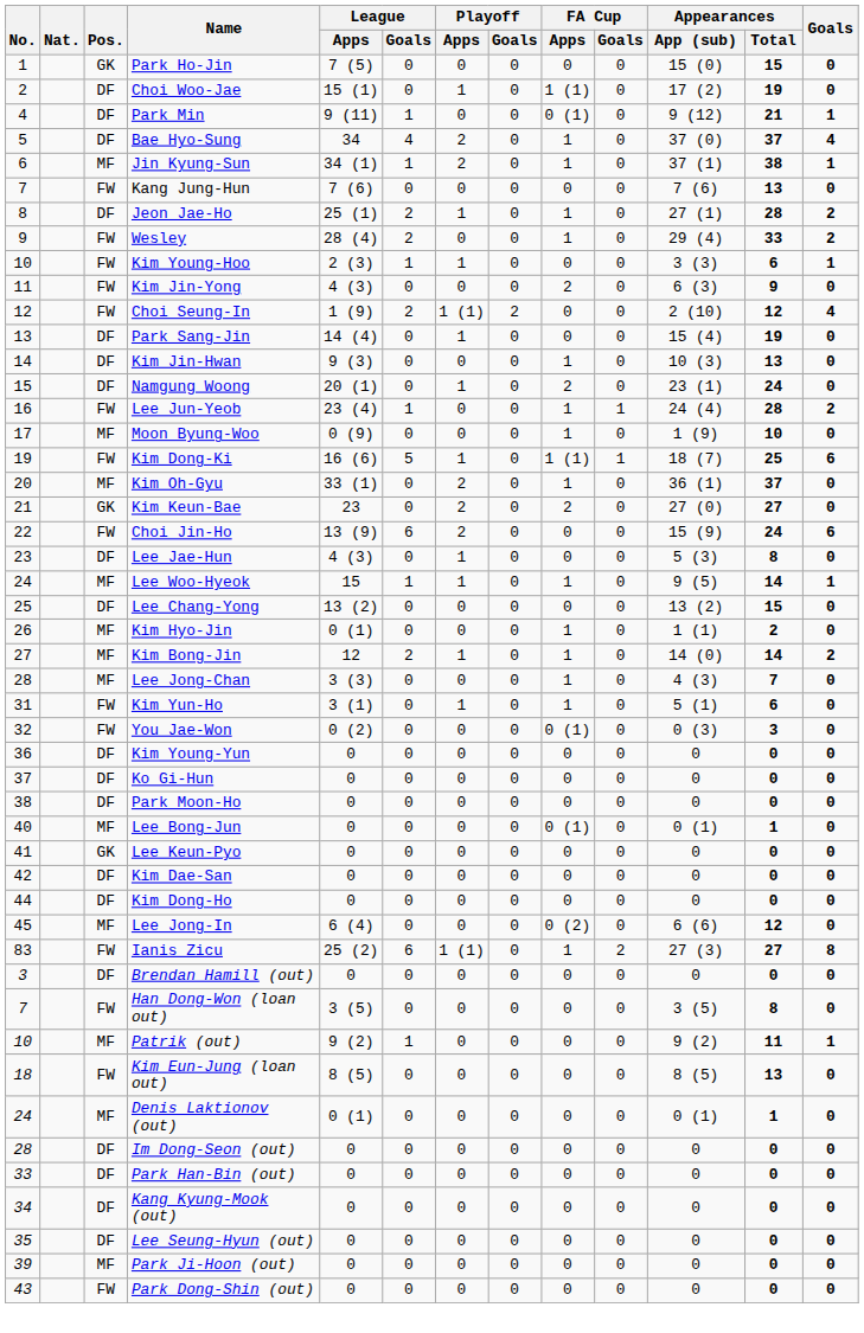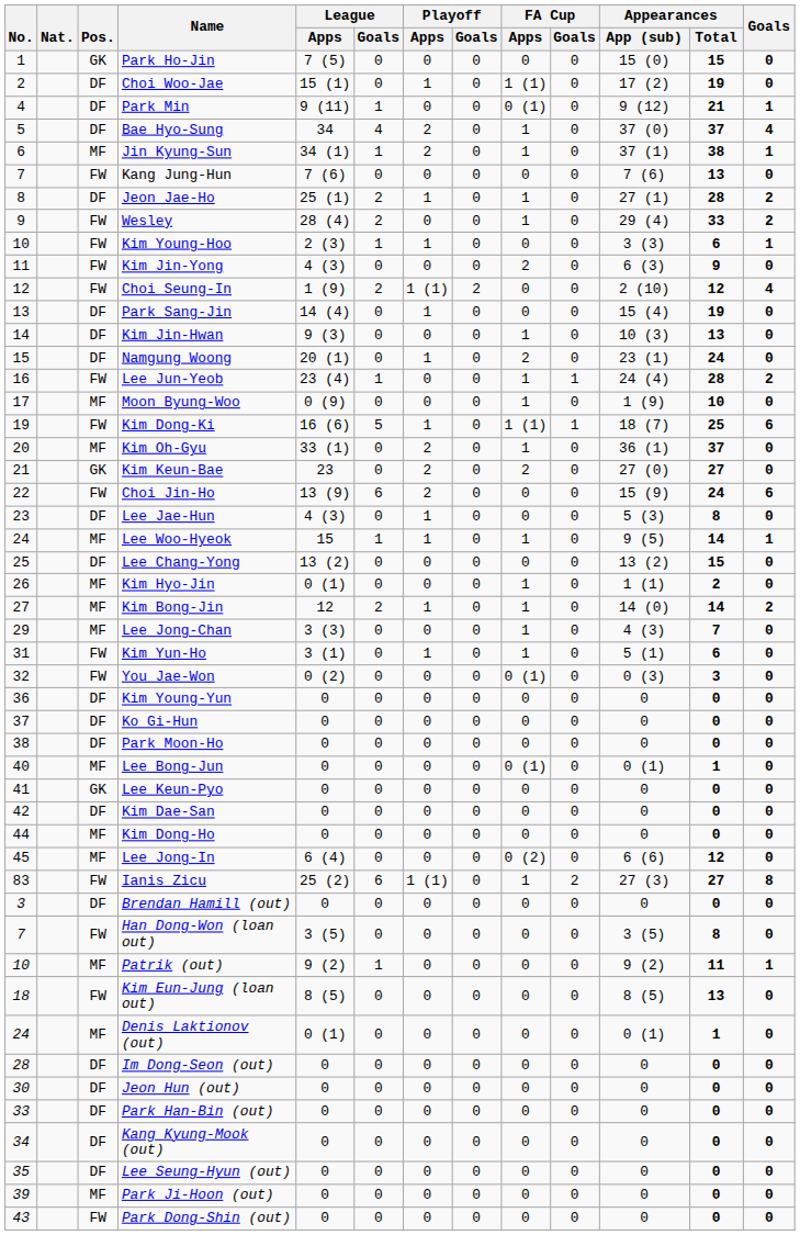 <table class="wikitable" style="font-size: 95%; text-align: center;">
 <tr>
 <th rowspan="2" valign="bottom">No.</th>
 <th rowspan="2" valign="bottom">Nat.</th>
 <th rowspan="2" valign="bottom">Pos.</th>
 <th rowspan="2" width="150">Name</th>
 <th colspan="2" width="80">League</th>
 <th colspan="2" width="80">Playoff</th>
 <th colspan="2" width="80">FA Cup</th>
 <th colspan="2" width="120">Appearances</th>
 <th rowspan="2" width="40">Goals</th>
 </tr>
 <tr>
 <th>Apps</th>
 <th>Goals</th>
 <th>Apps</th>
 <th>Goals</th>
 <th>Apps</th>
 <th>Goals</th>
 <th>App (sub)</th>
 <th>Total</th>
 </tr>
 <tr>
 <td>1</td>
 <td></td>
 <td>GK</td>
 <td align="left"><a href='#'>Park Ho-Jin</a></td>
 <td>7 (5)</td>
 <td>0</td>
 <td>0</td>
 <td>0</td>
 <td>0</td>
 <td>0</td>
 <td>15 (0)</td>
 <td><strong>15</strong></td>
 <td><strong>0</strong></td>
 </tr>
 <tr>
 <td>2</td>
 <td></td>
 <td>DF</td>
 <td align="left"><a href='#'>Choi Woo-Jae</a></td>
 <td>15 (1)</td>
 <td>0</td>
 <td>1</td>
 <td>0</td>
 <td>1 (1)</td>
 <td>0</td>
 <td>17 (2)</td>
 <td><strong>19</strong></td>
 <td><strong>0</strong></td>
 </tr>
 <tr>
 <td>4</td>
 <td></td>
 <td>DF</td>
 <td align="left"><a href='#'>Park Min</a></td>
 <td>9 (11)</td>
 <td>1</td>
 <td>0</td>
 <td>0</td>
 <td>0 (1)</td>
 <td>0</td>
 <td>9 (12)</td>
 <td><strong>21</strong></td>
 <td><strong>1</strong></td>
 </tr>
 <tr>
 <td>5</td>
 <td></td>
 <td>DF</td>
 <td align="left"><a href='#'>Bae Hyo-Sung</a></td>
 <td>34</td>
 <td>4</td>
 <td>2</td>
 <td>0</td>
 <td>1</td>
 <td>0</td>
 <td>37 (0)</td>
 <td><strong>37</strong></td>
 <td><strong>4</strong></td>
 </tr>
 <tr>
 <td>6</td>
 <td></td>
 <td>MF</td>
 <td align="left"><a href='#'>Jin Kyung-Sun</a></td>
 <td>34 (1)</td>
 <td>1</td>
 <td>2</td>
 <td>0</td>
 <td>1</td>
 <td>0</td>
 <td>37 (1)</td>
 <td><strong>38</strong></td>
 <td><strong>1</strong></td>
 </tr>
 <tr>
 <td>7</td>
 <td></td>
 <td>FW</td>
 <td align="left">Kang Jung-Hun</td>
 <td>7 (6)</td>
 <td>0</td>
 <td>0</td>
 <td>0</td>
 <td>0</td>
 <td>0</td>
 <td>7 (6)</td>
 <td><strong>13</strong></td>
 <td><strong>0</strong></td>
 </tr>
 <tr>
 <td>8</td>
 <td></td>
 <td>DF</td>
 <td align="left"><a href='#'>Jeon Jae-Ho</a></td>
 <td>25 (1)</td>
 <td>2</td>
 <td>1</td>
 <td>0</td>
 <td>1</td>
 <td>0</td>
 <td>27 (1)</td>
 <td><strong>28</strong></td>
 <td><strong>2</strong></td>
 </tr>
 <tr>
 <td>9</td>
 <td></td>
 <td>FW</td>
 <td align="left"><a href='#'>Wesley</a></td>
 <td>28 (4)</td>
 <td>2</td>
 <td>0</td>
 <td>0</td>
 <td>1</td>
 <td>0</td>
 <td>29 (4)</td>
 <td><strong>33</strong></td>
 <td><strong>2</strong></td>
 </tr>
 <tr>
 <td>10</td>
 <td></td>
 <td>FW</td>
 <td align="left"><a href='#'>Kim Young-Hoo</a></td>
 <td>2 (3)</td>
 <td>1</td>
 <td>1</td>
 <td>0</td>
 <td>0</td>
 <td>0</td>
 <td>3 (3)</td>
 <td><strong>6</strong></td>
 <td><strong>1</strong></td>
 </tr>
 <tr>
 <td>11</td>
 <td></td>
 <td>FW</td>
 <td align="left"><a href='#'>Kim Jin-Yong</a></td>
 <td>4 (3)</td>
 <td>0</td>
 <td>0</td>
 <td>0</td>
 <td>2</td>
 <td>0</td>
 <td>6 (3)</td>
 <td><strong>9</strong></td>
 <td><strong>0</strong></td>
 </tr>
 <tr>
 <td>12</td>
 <td></td>
 <td>FW</td>
 <td align="left"><a href='#'>Choi Seung-In</a></td>
 <td>1 (9)</td>
 <td>2</td>
 <td>1 (1)</td>
 <td>2</td>
 <td>0</td>
 <td>0</td>
 <td>2 (10)</td>
 <td><strong>12</strong></td>
 <td><strong>4</strong></td>
 </tr>
 <tr>
 <td>13</td>
 <td></td>
 <td>DF</td>
 <td align="left"><a href='#'>Park Sang-Jin</a></td>
 <td>14 (4)</td>
 <td>0</td>
 <td>1</td>
 <td>0</td>
 <td>0</td>
 <td>0</td>
 <td>15 (4)</td>
 <td><strong>19</strong></td>
 <td><strong>0</strong></td>
 </tr>
 <tr>
 <td>14</td>
 <td></td>
 <td>DF</td>
 <td align="left"><a href='#'>Kim Jin-Hwan</a></td>
 <td>9 (3)</td>
 <td>0</td>
 <td>0</td>
 <td>0</td>
 <td>1</td>
 <td>0</td>
 <td>10 (3)</td>
 <td><strong>13</strong></td>
 <td><strong>0</strong></td>
 </tr>
 <tr>
 <td>15</td>
 <td></td>
 <td>DF</td>
 <td align="left"><a href='#'>Namgung Woong</a></td>
 <td>20 (1)</td>
 <td>0</td>
 <td>1</td>
 <td>0</td>
 <td>2</td>
 <td>0</td>
 <td>23 (1)</td>
 <td><strong>24</strong></td>
 <td><strong>0</strong></td>
 </tr>
 <tr>
 <td>16</td>
 <td></td>
 <td>FW</td>
 <td align="left"><a href='#'>Lee Jun-Yeob</a></td>
 <td>23 (4)</td>
 <td>1</td>
 <td>0</td>
 <td>0</td>
 <td>1</td>
 <td>1</td>
 <td>24 (4)</td>
 <td><strong>28</strong></td>
 <td><strong>2</strong></td>
 </tr>
 <tr>
 <td>17</td>
 <td></td>
 <td>MF</td>
 <td align="left"><a href='#'>Moon Byung-Woo</a></td>
 <td>0 (9)</td>
 <td>0</td>
 <td>0</td>
 <td>0</td>
 <td>1</td>
 <td>0</td>
 <td>1 (9)</td>
 <td><strong>10</strong></td>
 <td><strong>0</strong></td>
 </tr>
 <tr>
 <td>19</td>
 <td></td>
 <td>FW</td>
 <td align="left"><a href='#'>Kim Dong-Ki</a></td>
 <td>16 (6)</td>
 <td>5</td>
 <td>1</td>
 <td>0</td>
 <td>1 (1)</td>
 <td>1</td>
 <td>18 (7)</td>
 <td><strong>25</strong></td>
 <td><strong>6</strong></td>
 </tr>
 <tr>
 <td>20</td>
 <td></td>
 <td>MF</td>
 <td align="left"><a href='#'>Kim Oh-Gyu</a></td>
 <td>33 (1)</td>
 <td>0</td>
 <td>2</td>
 <td>0</td>
 <td>1</td>
 <td>0</td>
 <td>36 (1)</td>
 <td><strong>37</strong></td>
 <td><strong>0</strong></td>
 </tr>
 <tr>
 <td>21</td>
 <td></td>
 <td>GK</td>
 <td align="left"><a href='#'>Kim Keun-Bae</a></td>
 <td>23</td>
 <td>0</td>
 <td>2</td>
 <td>0</td>
 <td>2</td>
 <td>0</td>
 <td>27 (0)</td>
 <td><strong>27</strong></td>
 <td><strong>0</strong></td>
 </tr>
 <tr>
 <td>22</td>
 <td></td>
 <td>FW</td>
 <td align="left"><a href='#'>Choi Jin-Ho</a></td>
 <td>13 (9)</td>
 <td>6</td>
 <td>2</td>
 <td>0</td>
 <td>0</td>
 <td>0</td>
 <td>15 (9)</td>
 <td><strong>24</strong></td>
 <td><strong>6</strong></td>
 </tr>
 <tr>
 <td>23</td>
 <td></td>
 <td>DF</td>
 <td align="left"><a href='#'>Lee Jae-Hun</a></td>
 <td>4 (3)</td>
 <td>0</td>
 <td>1</td>
 <td>0</td>
 <td>0</td>
 <td>0</td>
 <td>5 (3)</td>
 <td><strong>8</strong></td>
 <td><strong>0</strong></td>
 </tr>
 <tr>
 <td>24</td>
 <td></td>
 <td>MF</td>
 <td align="left"><a href='#'>Lee Woo-Hyeok</a></td>
 <td>15</td>
 <td>1</td>
 <td>1</td>
 <td>0</td>
 <td>1</td>
 <td>0</td>
 <td>9 (5)</td>
 <td><strong>14</strong></td>
 <td><strong>1</strong></td>
 </tr>
 <tr>
 <td>25</td>
 <td></td>
 <td>DF</td>
 <td align="left"><a href='#'>Lee Chang-Yong</a></td>
 <td>13 (2)</td>
 <td>0</td>
 <td>0</td>
 <td>0</td>
 <td>0</td>
 <td>0</td>
 <td>13 (2)</td>
 <td><strong>15</strong></td>
 <td><strong>0</strong></td>
 </tr>
 <tr>
 <td>26</td>
 <td></td>
 <td>MF</td>
 <td align="left"><a href='#'>Kim Hyo-Jin</a></td>
 <td>0 (1)</td>
 <td>0</td>
 <td>0</td>
 <td>0</td>
 <td>1</td>
 <td>0</td>
 <td>1 (1)</td>
 <td><strong>2</strong></td>
 <td><strong>0</strong></td>
 </tr>
 <tr>
 <td>27</td>
 <td></td>
 <td>MF</td>
 <td align="left"><a href='#'>Kim Bong-Jin</a></td>
 <td>12</td>
 <td>2</td>
 <td>1</td>
 <td>0</td>
 <td>1</td>
 <td>0</td>
 <td>14 (0)</td>
 <td><strong>14</strong></td>
 <td><strong>2</strong></td>
 </tr>
 <tr>
-<td>28</td>
+<td>29</td>
 <td></td>
 <td>MF</td>
 <td align="left"><a href='#'>Lee Jong-Chan</a></td>
 <td>3 (3)</td>
 <td>0</td>
 <td>0</td>
 <td>0</td>
 <td>1</td>
 <td>0</td>
 <td>4 (3)</td>
 <td><strong>7</strong></td>
 <td><strong>0</strong></td>
 </tr>
 <tr>
 <td>31</td>
 <td></td>
 <td>FW</td>
 <td align="left"><a href='#'>Kim Yun-Ho</a></td>
 <td>3 (1)</td>
 <td>0</td>
 <td>1</td>
 <td>0</td>
 <td>1</td>
 <td>0</td>
 <td>5 (1)</td>
 <td><strong>6</strong></td>
 <td><strong>0</strong></td>
 </tr>
 <tr>
 <td>32</td>
 <td></td>
 <td>FW</td>
 <td align="left"><a href='#'>You Jae-Won</a></td>
 <td>0 (2)</td>
 <td>0</td>
 <td>0</td>
 <td>0</td>
 <td>0 (1)</td>
 <td>0</td>
 <td>0 (3)</td>
 <td><strong>3</strong></td>
 <td><strong>0</strong></td>
 </tr>
 <tr>
 <td>36</td>
 <td></td>
 <td>DF</td>
 <td align="left"><a href='#'>Kim Young-Yun</a></td>
 <td>0</td>
 <td>0</td>
 <td>0</td>
 <td>0</td>
 <td>0</td>
 <td>0</td>
 <td>0</td>
 <td><strong>0</strong></td>
 <td><strong>0</strong></td>
 </tr>
 <tr>
 <td>37</td>
 <td></td>
 <td>DF</td>
 <td align="left"><a href='#'>Ko Gi-Hun</a></td>
 <td>0</td>
 <td>0</td>
 <td>0</td>
 <td>0</td>
 <td>0</td>
 <td>0</td>
 <td>0</td>
 <td><strong>0</strong></td>
 <td><strong>0</strong></td>
 </tr>
 <tr>
 <td>38</td>
 <td></td>
 <td>DF</td>
 <td align="left"><a href='#'>Park Moon-Ho</a></td>
 <td>0</td>
 <td>0</td>
 <td>0</td>
 <td>0</td>
 <td>0</td>
 <td>0</td>
 <td>0</td>
 <td><strong>0</strong></td>
 <td><strong>0</strong></td>
 </tr>
 <tr>
 <td>40</td>
 <td></td>
 <td>MF</td>
 <td align="left"><a href='#'>Lee Bong-Jun</a></td>
 <td>0</td>
 <td>0</td>
 <td>0</td>
 <td>0</td>
 <td>0 (1)</td>
 <td>0</td>
 <td>0 (1)</td>
 <td><strong>1</strong></td>
 <td><strong>0</strong></td>
 </tr>
 <tr>
 <td>41</td>
 <td></td>
 <td>GK</td>
 <td align="left"><a href='#'>Lee Keun-Pyo</a></td>
 <td>0</td>
 <td>0</td>
 <td>0</td>
 <td>0</td>
 <td>0</td>
 <td>0</td>
 <td>0</td>
 <td><strong>0</strong></td>
 <td><strong>0</strong></td>
 </tr>
 <tr>
 <td>42</td>
 <td></td>
 <td>DF</td>
 <td align="left"><a href='#'>Kim Dae-San</a></td>
 <td>0</td>
 <td>0</td>
 <td>0</td>
 <td>0</td>
 <td>0</td>
 <td>0</td>
 <td>0</td>
 <td><strong>0</strong></td>
 <td><strong>0</strong></td>
 </tr>
 <tr>
 <td>44</td>
 <td></td>
-<td>DF</td>
+<td>MF</td>
 <td align="left"><a href='#'>Kim Dong-Ho</a></td>
 <td>0</td>
 <td>0</td>
 <td>0</td>
 <td>0</td>
 <td>0</td>
 <td>0</td>
 <td>0</td>
 <td><strong>0</strong></td>
 <td><strong>0</strong></td>
 </tr>
 <tr>
 <td>45</td>
 <td></td>
 <td>MF</td>
 <td align="left"><a href='#'>Lee Jong-In</a></td>
 <td>6 (4)</td>
 <td>0</td>
 <td>0</td>
 <td>0</td>
 <td>0 (2)</td>
 <td>0</td>
 <td>6 (6)</td>
 <td><strong>12</strong></td>
 <td><strong>0</strong></td>
 </tr>
 <tr>
 <td>83</td>
 <td></td>
 <td>FW</td>
 <td align="left"><a href='#'>Ianis Zicu</a></td>
 <td>25 (2)</td>
 <td>6</td>
 <td>1 (1)</td>
 <td>0</td>
 <td>1</td>
 <td>2</td>
 <td>27 (3)</td>
 <td><strong>27</strong></td>
 <td><strong>8</strong></td>
 </tr>
 <tr>
 <td><em>3</em></td>
 <td></td>
 <td>DF</td>
 <td align="left"><em><a href='#'>Brendan Hamill</a> (out)</em></td>
 <td>0</td>
 <td>0</td>
 <td>0</td>
 <td>0</td>
 <td>0</td>
 <td>0</td>
 <td>0</td>
 <td><strong>0</strong></td>
 <td><strong>0</strong></td>
 </tr>
 <tr>
 <td><em>7</em></td>
 <td></td>
 <td>FW</td>
 <td align="left"><em><a href='#'>Han Dong-Won</a> (loan out)</em></td>
 <td>3 (5)</td>
 <td>0</td>
 <td>0</td>
 <td>0</td>
 <td>0</td>
 <td>0</td>
 <td>3 (5)</td>
 <td><strong>8</strong></td>
 <td><strong>0</strong></td>
 </tr>
 <tr>
 <td><em>10</em></td>
 <td></td>
 <td>MF</td>
 <td align="left"><em><a href='#'>Patrik</a> (out)</em></td>
 <td>9 (2)</td>
 <td>1</td>
 <td>0</td>
 <td>0</td>
 <td>0</td>
 <td>0</td>
 <td>9 (2)</td>
 <td><strong>11</strong></td>
 <td><strong>1</strong></td>
 </tr>
 <tr>
 <td><em>18</em></td>
 <td></td>
 <td>FW</td>
 <td align="left"><em><a href='#'>Kim Eun-Jung</a> (loan out)</em></td>
 <td>8 (5)</td>
 <td>0</td>
 <td>0</td>
 <td>0</td>
 <td>0</td>
 <td>0</td>
 <td>8 (5)</td>
 <td><strong>13</strong></td>
 <td><strong>0</strong></td>
 </tr>
 <tr>
 <td><em>24</em></td>
 <td></td>
 <td>MF</td>
 <td align="left"><em><a href='#'>Denis Laktionov</a> (out)</em></td>
 <td>0 (1)</td>
 <td>0</td>
 <td>0</td>
 <td>0</td>
 <td>0</td>
 <td>0</td>
 <td>0 (1)</td>
 <td><strong>1</strong></td>
 <td><strong>0</strong></td>
 </tr>
 <tr>
 <td><em>28</em></td>
 <td></td>
 <td>DF</td>
 <td align="left"><em><a href='#'>Im Dong-Seon</a> (out)</em></td>
 <td>0</td>
 <td>0</td>
 <td>0</td>
 <td>0</td>
 <td>0</td>
 <td>0</td>
 <td>0</td>
 <td><strong>0</strong></td>
 <td><strong>0</strong></td>
 </tr>
 <tr>
+<td><em>30</em></td>
+<td></td>
+<td>DF</td>
+<td align="left"><em><a href='#'>Jeon Hun</a> (out)</em></td>
+<td>0</td>
+<td>0</td>
+<td>0</td>
+<td>0</td>
+<td>0</td>
+<td>0</td>
+<td>0</td>
+<td><strong>0</strong></td>
+<td><strong>0</strong></td>
+</tr>
+<tr>
 <td><em>33</em></td>
 <td></td>
 <td>DF</td>
 <td align="left"><em><a href='#'>Park Han-Bin</a> (out)</em></td>
 <td>0</td>
 <td>0</td>
 <td>0</td>
 <td>0</td>
 <td>0</td>
 <td>0</td>
 <td>0</td>
 <td><strong>0</strong></td>
 <td><strong>0</strong></td>
 </tr>
 <tr>
 <td><em>34</em></td>
 <td></td>
 <td>DF</td>
 <td align="left"><em><a href='#'>Kang Kyung-Mook</a> (out)</em></td>
 <td>0</td>
 <td>0</td>
 <td>0</td>
 <td>0</td>
 <td>0</td>
 <td>0</td>
 <td>0</td>
 <td><strong>0</strong></td>
 <td><strong>0</strong></td>
 </tr>
 <tr>
 <td><em>35</em></td>
 <td></td>
 <td>DF</td>
 <td align="left"><em><a href='#'>Lee Seung-Hyun</a> (out)</em></td>
 <td>0</td>
 <td>0</td>
 <td>0</td>
 <td>0</td>
 <td>0</td>
 <td>0</td>
 <td>0</td>
 <td><strong>0</strong></td>
 <td><strong>0</strong></td>
 </tr>
 <tr>
 <td><em>39</em></td>
 <td></td>
 <td>MF</td>
 <td align="left"><em><a href='#'>Park Ji-Hoon</a> (out)</em></td>
 <td>0</td>
 <td>0</td>
 <td>0</td>
 <td>0</td>
 <td>0</td>
 <td>0</td>
 <td>0</td>
 <td><strong>0</strong></td>
 <td><strong>0</strong></td>
 </tr>
 <tr>
 <td><em>43</em></td>
 <td></td>
 <td>FW</td>
 <td align="left"><em><a href='#'>Park Dong-Shin</a> (out)</em></td>
 <td>0</td>
 <td>0</td>
 <td>0</td>
 <td>0</td>
 <td>0</td>
 <td>0</td>
 <td>0</td>
 <td><strong>0</strong></td>
 <td><strong>0</strong></td>
 </tr>
 </table>
